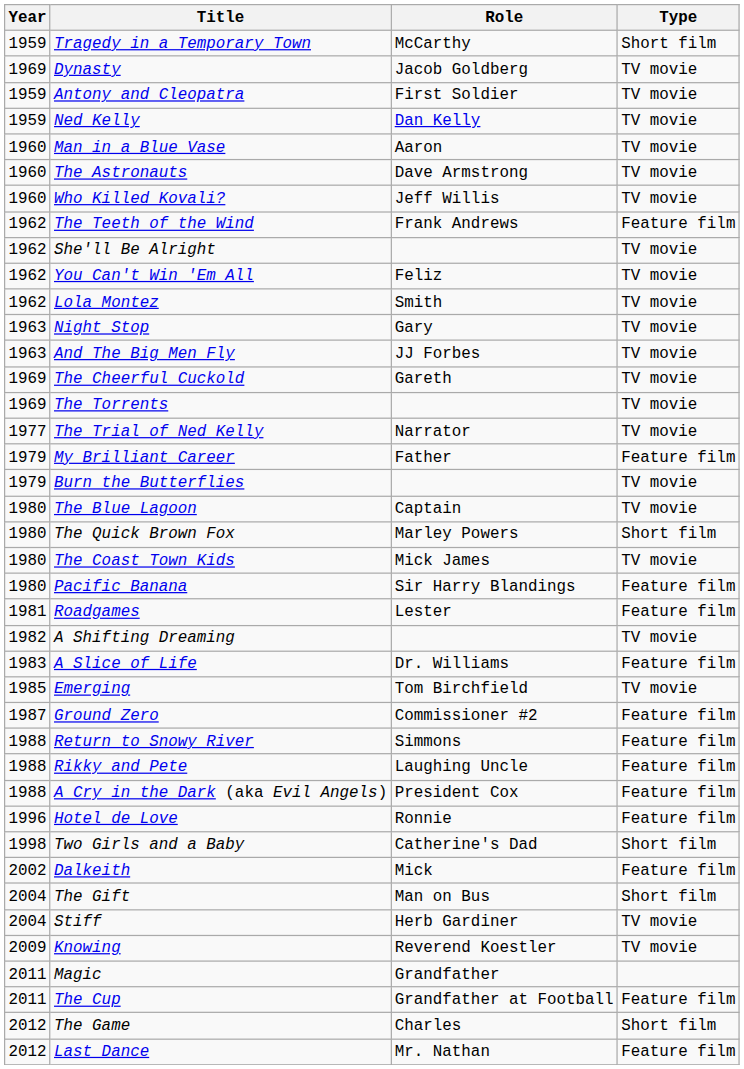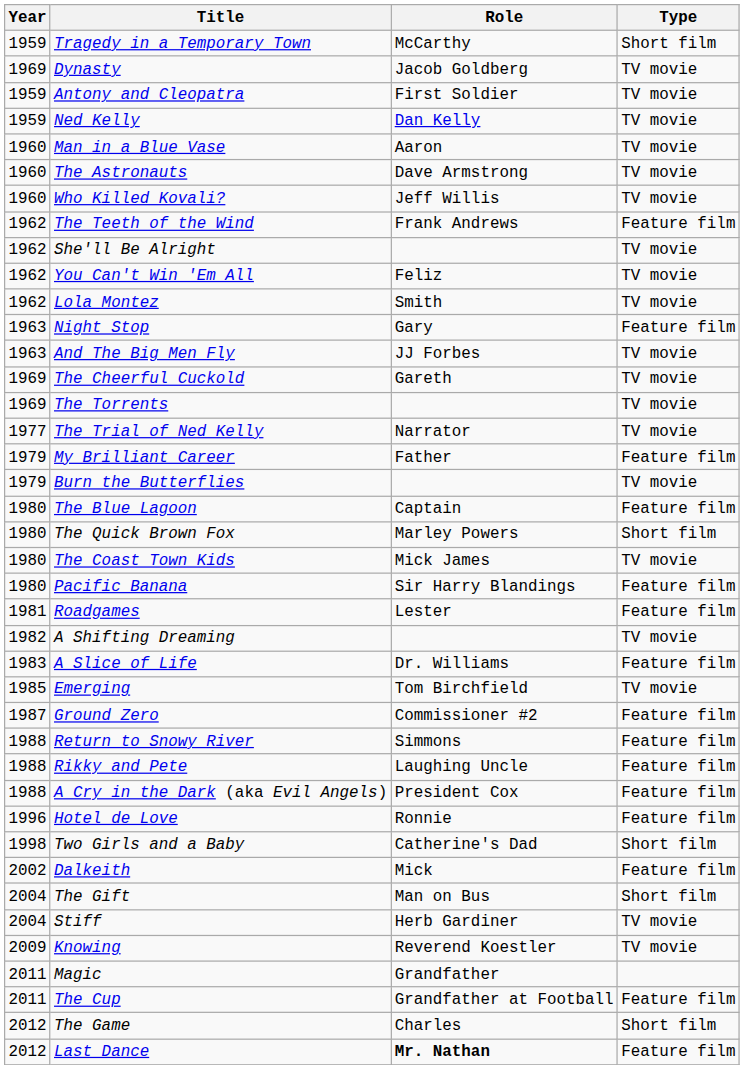 <table class="wikitable">
 <tr>
 <th>Year</th>
 <th>Title</th>
 <th>Role</th>
 <th>Type</th>
 </tr>
 <tr>
 <td>1959</td>
 <td><em><a href='#'>Tragedy in a Temporary Town</a></em></td>
 <td>McCarthy</td>
 <td>Short film</td>
 </tr>
 <tr>
 <td>1969</td>
 <td><em><a href='#'>Dynasty</a></em></td>
 <td>Jacob Goldberg</td>
 <td>TV movie</td>
 </tr>
 <tr>
 <td>1959</td>
 <td><em><a href='#'>Antony and Cleopatra</a></em></td>
 <td>First Soldier</td>
 <td>TV movie</td>
 </tr>
 <tr>
 <td>1959</td>
 <td><em><a href='#'>Ned Kelly</a></em></td>
 <td><a href='#'>Dan Kelly</a></td>
 <td>TV movie</td>
 </tr>
 <tr>
 <td>1960</td>
 <td><em><a href='#'>Man in a Blue Vase</a></em></td>
 <td>Aaron</td>
 <td>TV movie</td>
 </tr>
 <tr>
 <td>1960</td>
 <td><em><a href='#'>The Astronauts</a></em></td>
 <td>Dave Armstrong</td>
 <td>TV movie</td>
 </tr>
 <tr>
 <td>1960</td>
 <td><em><a href='#'>Who Killed Kovali?</a></em></td>
 <td>Jeff Willis</td>
 <td>TV movie</td>
 </tr>
 <tr>
 <td>1962</td>
 <td><em><a href='#'>The Teeth of the Wind</a></em></td>
 <td>Frank Andrews</td>
 <td>Feature film</td>
 </tr>
 <tr>
 <td>1962</td>
 <td><em>She'll Be Alright</em></td>
 <td></td>
 <td>TV movie</td>
 </tr>
 <tr>
 <td>1962</td>
 <td><em><a href='#'>You Can't Win 'Em All</a></em></td>
 <td>Feliz</td>
 <td>TV movie</td>
 </tr>
 <tr>
 <td>1962</td>
 <td><em><a href='#'>Lola Montez</a></em></td>
 <td>Smith</td>
 <td>TV movie</td>
 </tr>
 <tr>
 <td>1963</td>
 <td><em><a href='#'>Night Stop</a></em></td>
 <td>Gary</td>
-<td>TV movie</td>
+<td>Feature film</td>
 </tr>
 <tr>
 <td>1963</td>
 <td><em><a href='#'>And The Big Men Fly</a></em></td>
 <td>JJ Forbes</td>
 <td>TV movie</td>
 </tr>
 <tr>
 <td>1969</td>
 <td><em><a href='#'>The Cheerful Cuckold</a></em></td>
 <td>Gareth</td>
 <td>TV movie</td>
 </tr>
 <tr>
 <td>1969</td>
 <td><em><a href='#'>The Torrents</a></em></td>
 <td></td>
 <td>TV movie</td>
 </tr>
 <tr>
 <td>1977</td>
 <td><em><a href='#'>The Trial of Ned Kelly</a></em></td>
 <td>Narrator</td>
 <td>TV movie</td>
 </tr>
 <tr>
 <td>1979</td>
 <td><em><a href='#'>My Brilliant Career</a></em></td>
 <td>Father</td>
 <td>Feature film</td>
 </tr>
 <tr>
 <td>1979</td>
 <td><em><a href='#'>Burn the Butterflies</a></em></td>
 <td></td>
 <td>TV movie</td>
 </tr>
 <tr>
 <td>1980</td>
 <td><em><a href='#'>The Blue Lagoon</a></em></td>
 <td>Captain</td>
-<td>TV movie</td>
+<td>Feature film</td>
 </tr>
 <tr>
 <td>1980</td>
 <td><em>The Quick Brown Fox</em></td>
 <td>Marley Powers</td>
 <td>Short film</td>
 </tr>
 <tr>
 <td>1980</td>
 <td><em><a href='#'>The Coast Town Kids</a></em></td>
 <td>Mick James</td>
 <td>TV movie</td>
 </tr>
 <tr>
 <td>1980</td>
 <td><em><a href='#'>Pacific Banana</a></em></td>
 <td>Sir Harry Blandings</td>
 <td>Feature film</td>
 </tr>
 <tr>
 <td>1981</td>
 <td><em><a href='#'>Roadgames</a></em></td>
 <td>Lester</td>
 <td>Feature film</td>
 </tr>
 <tr>
 <td>1982</td>
 <td><em>A Shifting Dreaming</em></td>
 <td></td>
 <td>TV movie</td>
 </tr>
 <tr>
 <td>1983</td>
 <td><em><a href='#'>A Slice of Life</a></em></td>
 <td>Dr. Williams</td>
 <td>Feature film</td>
 </tr>
 <tr>
 <td>1985</td>
 <td><em><a href='#'>Emerging</a></em></td>
 <td>Tom Birchfield</td>
 <td>TV movie</td>
 </tr>
 <tr>
 <td>1987</td>
 <td><em><a href='#'>Ground Zero</a></em></td>
 <td>Commissioner #2</td>
 <td>Feature film</td>
 </tr>
 <tr>
 <td>1988</td>
 <td><em><a href='#'>Return to Snowy River</a></em></td>
 <td>Simmons</td>
 <td>Feature film</td>
 </tr>
 <tr>
 <td>1988</td>
 <td><em><a href='#'>Rikky and Pete</a></em></td>
 <td>Laughing Uncle</td>
 <td>Feature film</td>
 </tr>
 <tr>
 <td>1988</td>
 <td><em><a href='#'>A Cry in the Dark</a></em> (aka <em>Evil Angels</em>)</td>
 <td>President Cox</td>
 <td>Feature film</td>
 </tr>
 <tr>
 <td>1996</td>
 <td><em><a href='#'>Hotel de Love</a></em></td>
 <td>Ronnie</td>
 <td>Feature film</td>
 </tr>
 <tr>
 <td>1998</td>
 <td><em>Two Girls and a Baby</em></td>
 <td>Catherine's Dad</td>
 <td>Short film</td>
 </tr>
 <tr>
 <td>2002</td>
 <td><em><a href='#'>Dalkeith</a></em></td>
 <td>Mick</td>
 <td>Feature film</td>
 </tr>
 <tr>
 <td>2004</td>
 <td><em>The Gift</em></td>
 <td>Man on Bus</td>
 <td>Short film</td>
 </tr>
 <tr>
 <td>2004</td>
 <td><em>Stiff</em></td>
 <td>Herb Gardiner</td>
 <td>TV movie</td>
 </tr>
 <tr>
 <td>2009</td>
 <td><em><a href='#'>Knowing</a></em></td>
 <td>Reverend Koestler</td>
 <td>TV movie</td>
 </tr>
 <tr>
 <td>2011</td>
 <td><em>Magic</em></td>
 <td>Grandfather</td>
 <td></td>
 </tr>
 <tr>
 <td>2011</td>
 <td><em><a href='#'>The Cup</a></em></td>
 <td>Grandfather at Football</td>
 <td>Feature film</td>
 </tr>
 <tr>
 <td>2012</td>
 <td><em>The Game</em></td>
 <td>Charles</td>
 <td>Short film</td>
 </tr>
 <tr>
 <td>2012</td>
 <td><em><a href='#'>Last Dance</a></em></td>
-<td>Mr. Nathan</td>
+<td><strong>Mr. Nathan</strong></td>
 <td>Feature film</td>
 </tr>
 </table>
